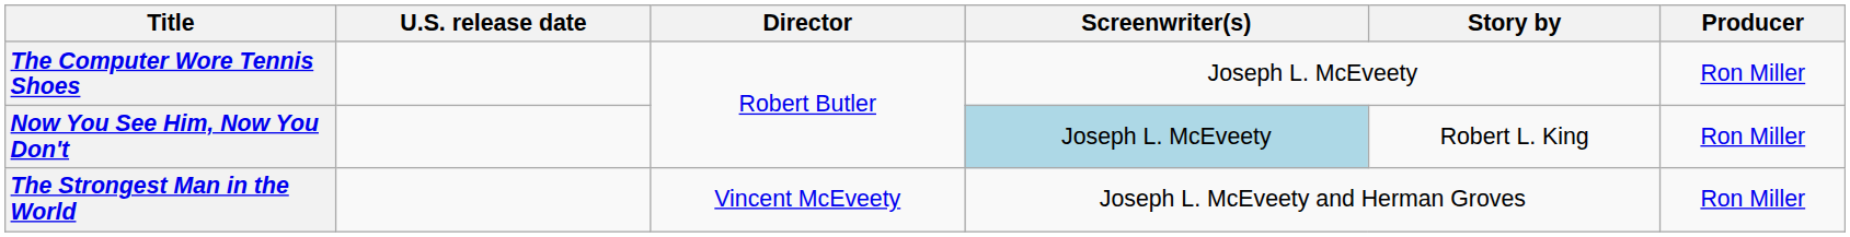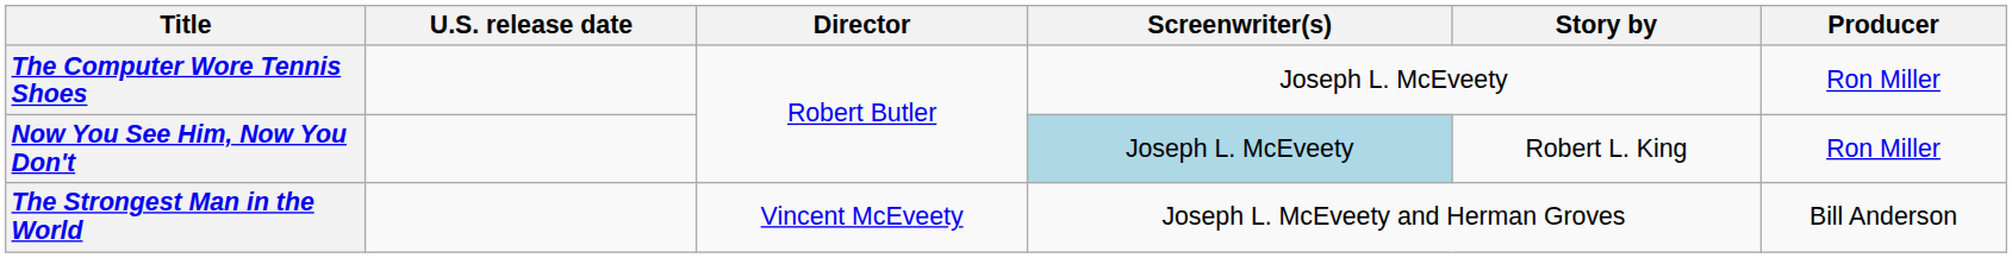 <table class="wikitable plainrowheaders" style="text-align:center" width=100%>
 <tr>
 <th scope="col" style="width:18%;">Title</th>
 <th scope="col">U.S. release date</th>
 <th scope="col">Director</th>
 <th scope="col">Screenwriter(s)</th>
 <th scope="col">Story by</th>
 <th scope="col">Producer</th>
 </tr>
 <tr>
 <th scope="row" style="text-align:left"><em><a href='#'>The Computer Wore Tennis Shoes</a></em></th>
 <td style="text-align:center"></td>
 <td rowspan="2"><a href='#'>Robert Butler</a></td>
 <td colspan="2">Joseph L. McEveety</td>
 <td><a href='#'>Ron Miller</a></td>
 </tr>
 <tr>
 <th scope="row" style="text-align:left"><em><a href='#'>Now You See Him, Now You Don't</a></em></th>
 <td style="text-align:center"></td>
 <td style="background: lightblue;">Joseph L. McEveety</td>
 <td>Robert L. King</td>
 <td><a href='#'>Ron Miller</a></td>
 </tr>
 <tr>
 <th scope="row" style="text-align:left"><em><a href='#'>The Strongest Man in the World</a></em></th>
 <td style="text-align:center"></td>
 <td><a href='#'>Vincent McEveety</a></td>
 <td colspan="2">Joseph L. McEveety and Herman Groves</td>
-<td><a href='#'>Ron Miller</a></td>
+<td>Bill Anderson</td>
 </tr>
 </table>
